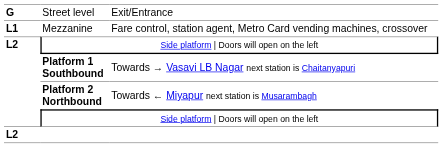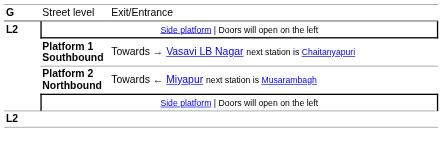 <table table border=0 cellspacing=0 cellpadding=3>
 <tr>
 <td style="border-bottom:solid 1px gray;border-top:solid 1px gray;" width=50 valign=top><strong>G</strong></td>
 <td style="border-top:solid 1px gray;border-bottom:solid 1px gray;" width=100 valign=top>Street level</td>
 <td style="border-top:solid 1px gray;border-bottom:solid 1px gray;" width=500 valign=top>Exit/Entrance</td>
-</tr>
-<tr>
-<td valign=top><strong>L1</strong></td>
-<td valign=top>Mezzanine</td>
-<td valign=top>Fare control, station agent, Metro Card vending machines, crossover<br></td>
 </tr>
 <tr>
 <td style="border-top:solid 1px gray;border-bottom:solid 1px gray;" width=50 rowspan=4 valign=top><strong>L2</strong></td>
 <td style="border-top:solid 1px gray;border-right:solid 2px black;border-left:solid 2px black;border-bottom:solid 2px black;text-align:center;" colspan=2><small><a href='#'>Side platform</a> | Doors will open on the left </small></td>
 </tr>
 <tr>
 <td style="border-bottom:solid 1px gray;" width=100><span><strong>Platform 1</strong><br><strong>Southbound</strong></span></td>
 <td style="border-bottom:solid 1px gray;" width=500>Towards → <a href='#'>Vasavi LB Nagar</a> <small> next station is <a href='#'>Chaitanyapuri</a> </small></td>
 </tr>
 <tr>
 <td><span><strong>Platform 2</strong><br><strong>Northbound</strong></span></td>
 <td>Towards ← <a href='#'>Miyapur</a> <small>next station is <a href='#'>Musarambagh</a></small></td>
 </tr>
 <tr>
 <td style="border-top:solid 2px black;border-right:solid 2px black;border-left:solid 2px black;border-bottom:solid 1px gray;" colspan=2  align=center><small><a href='#'>Side platform</a> | Doors will open on the left </small></td>
 </tr>
 <tr>
 <td style="border-bottom:solid 1px gray;" width=50 rowspan=2 valign=top><strong>L2</strong></td>
 <td style="border-bottom:solid 1px gray;" width=100></td>
 <td style="border-bottom:solid 1px gray;" width=500></td>
 </tr>
 <tr>
 </tr>
 </table>
